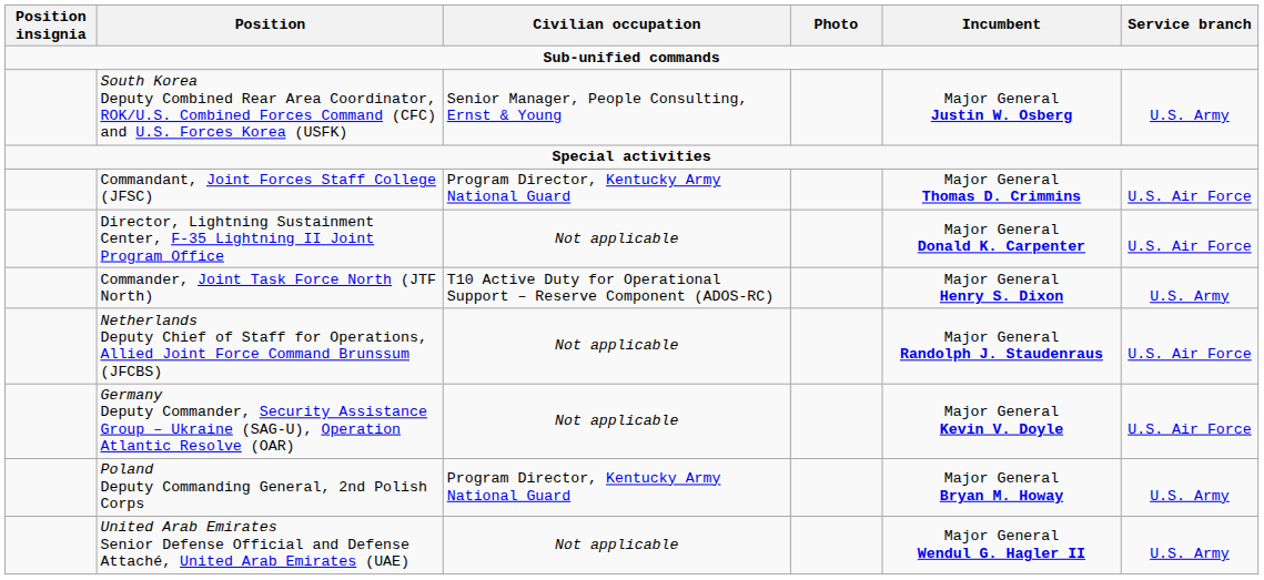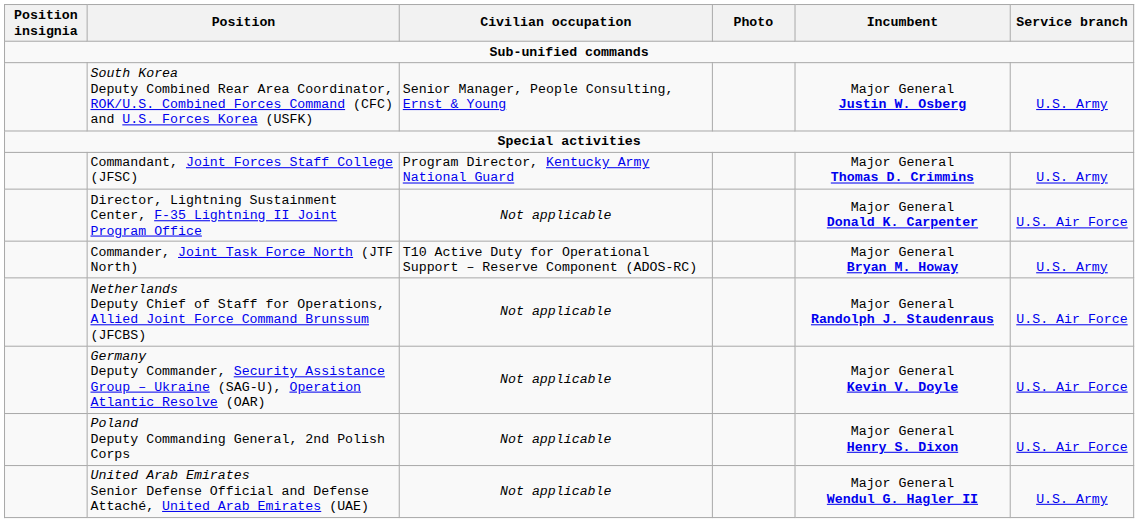 <table class="wikitable">
 <tr>
 <th width="75" style="text-align:center">Position insignia</th>
 <th width="300" style="text-align:center">Position</th>
 <th width="300" style="text-align:center">Civilian occupation</th>
 <th width="75" style="text-align:center">Photo</th>
 <th width="205" style="text-align:center">Incumbent</th>
 <th width="115" style="text-align:center">Service branch</th>
 </tr>
 <tr>
 <td colspan="6" style="text-align:center"><strong>Sub-unified commands</strong></td>
 </tr>
 <tr>
 <td> </td>
 <td><em>South Korea</em><br>Deputy Combined Rear Area Coordinator,<br><a href='#'>ROK/U.S. Combined Forces Command</a> (CFC) and <a href='#'>U.S. Forces Korea</a> (USFK)</td>
 <td>Senior Manager, People Consulting, <a href='#'>Ernst & Young</a></td>
 <td></td>
 <td style="text-align:center">Major General<br><strong><a href='#'>Justin W. Osberg</a></strong></td>
 <td style="text-align:center"><br><a href='#'>U.S. Army</a></td>
 </tr>
 <tr>
 <td colspan="6" style="text-align:center"><strong>Special activities</strong></td>
 </tr>
 <tr>
 <td></td>
 <td>Commandant, <a href='#'>Joint Forces Staff College</a> (JFSC)</td>
 <td>Program Director, <a href='#'>Kentucky Army National Guard</a></td>
 <td></td>
 <td style="text-align:center">Major General<br><strong><a href='#'>Thomas D. Crimmins</a></strong></td>
-<td style="text-align:center"><br><a href='#'>U.S. Air Force</a></td>
+<td style="text-align:center"><br><a href='#'>U.S. Army</a></td>
 </tr>
 <tr>
 <td></td>
 <td>Director, Lightning Sustainment Center, <a href='#'>F-35 Lightning II Joint Program Office</a></td>
 <td style="text-align:center"><em>Not applicable</em></td>
 <td></td>
 <td style="text-align:center">Major General<br><strong><a href='#'>Donald K. Carpenter</a></strong></td>
 <td style="text-align:center"><br><a href='#'>U.S. Air Force</a></td>
 </tr>
 <tr>
 <td></td>
 <td>Commander, <a href='#'>Joint Task Force North</a> (JTF North)</td>
 <td>T10 Active Duty for Operational Support – Reserve Component (ADOS-RC)</td>
 <td></td>
-<td style="text-align:center">Major General<br><strong><a href='#'>Henry S. Dixon</a></strong></td>
+<td style="text-align:center">Major General<br><strong><a href='#'>Bryan M. Howay</a></strong></td>
 <td style="text-align:center"><br><a href='#'>U.S. Army</a></td>
 </tr>
 <tr>
 <td></td>
 <td><em>Netherlands</em><br>Deputy Chief of Staff for Operations, <a href='#'>Allied Joint Force Command Brunssum</a> (JFCBS)</td>
 <td style="text-align:center"><em>Not applicable</em></td>
 <td></td>
 <td style="text-align:center">Major General<br><strong><a href='#'>Randolph J. Staudenraus</a></strong></td>
 <td style="text-align:center"><br><a href='#'>U.S. Air Force</a></td>
 </tr>
 <tr>
 <td></td>
 <td><em>Germany</em><br>Deputy Commander, <a href='#'>Security Assistance Group – Ukraine</a> (SAG-U), <a href='#'>Operation Atlantic Resolve</a> (OAR)</td>
 <td style="text-align:center"><em>Not applicable</em></td>
 <td></td>
 <td style="text-align:center">Major General<br><strong><a href='#'>Kevin V. Doyle</a></strong></td>
 <td style="text-align:center"><br><a href='#'>U.S. Air Force</a></td>
 </tr>
 <tr>
 <td></td>
 <td><em>Poland</em><br>Deputy Commanding General, 2nd Polish Corps</td>
-<td>Program Director, <a href='#'>Kentucky Army National Guard</a></td>
+<td style="text-align:center"><em>Not applicable</em></td>
 <td></td>
-<td style="text-align:center">Major General<br><strong><a href='#'>Bryan M. Howay</a></strong></td>
-<td style="text-align:center"><br><a href='#'>U.S. Army</a></td>
+<td style="text-align:center">Major General<br><strong><a href='#'>Henry S. Dixon</a></strong></td>
+<td style="text-align:center"><br><a href='#'>U.S. Air Force</a></td>
 </tr>
 <tr>
 <td></td>
 <td><em>United Arab Emirates</em><br>Senior Defense Official and Defense Attaché, <a href='#'>United Arab Emirates</a> (UAE)</td>
 <td style="text-align:center"><em>Not applicable</em></td>
 <td></td>
 <td style="text-align:center">Major General<br><strong><a href='#'>Wendul G. Hagler II</a></strong></td>
 <td style="text-align:center"><br><a href='#'>U.S. Army</a></td>
 </tr>
 </table>
